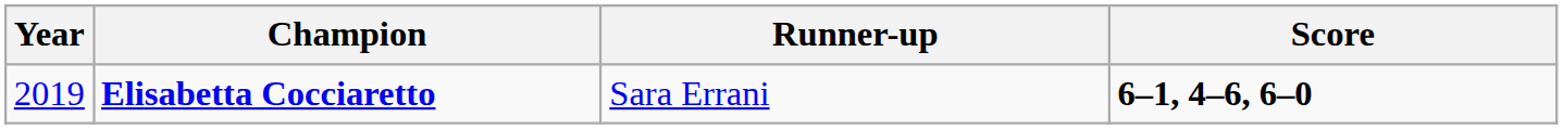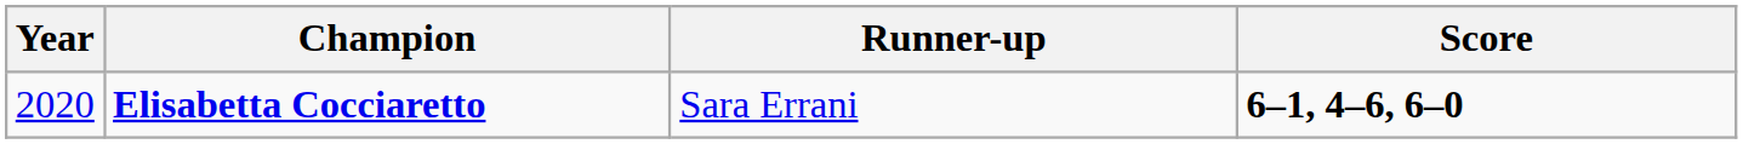 <table class="wikitable" style="font-size:90%">
 <tr>
 <th>Year</th>
 <th width="200">Champion</th>
 <th width="200">Runner-up</th>
 <th width="175">Score</th>
 </tr>
 <tr>
-<td><a href='#'>2019</a></td>
+<td><a href='#'>2020</a></td>
 <td> <strong><a href='#'>Elisabetta Cocciaretto</a></strong></td>
 <td> <a href='#'>Sara Errani</a></td>
 <td><strong>6–1, 4–6, 6–0</strong></td>
 </tr>
 </table>
